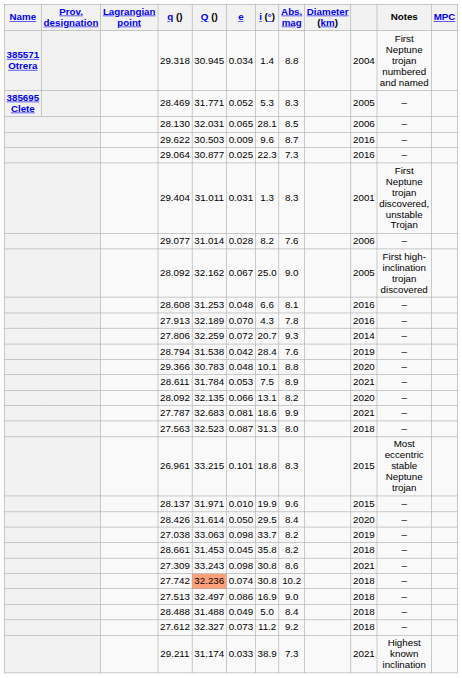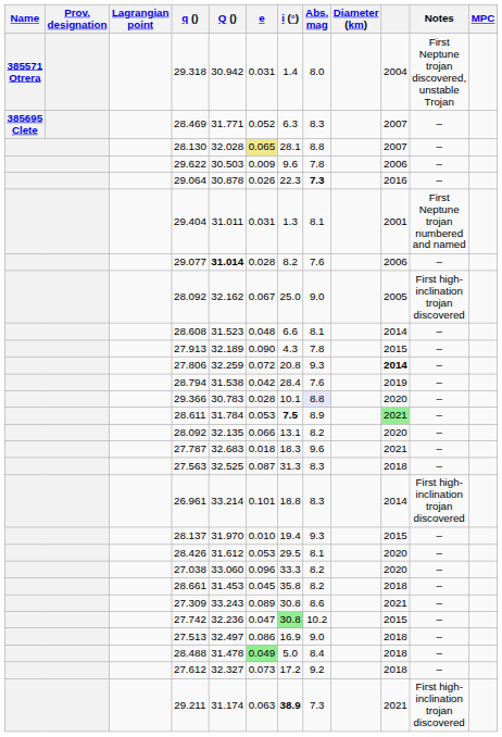 <table class="wikitable sortable plainrowheaders" style="text-align: center; margin-right: 0;">
 <tr>
 <th scope="col"><a href='#'>Name</a></th>
 <th scope="col"><a href='#'>Prov.<br>designation</a></th>
 <th scope="col"><a href='#'>Lagrangian<br>point</a></th>
 <th scope="col"><a href='#'>q</a> ()</th>
 <th scope="col"><a href='#'>Q</a> ()</th>
 <th scope="col"><a href='#'>e</a></th>
 <th scope="col"><a href='#'>i</a> (<a href='#'>°</a>)</th>
 <th scope="col"><a href='#'>Abs. mag</a></th>
 <th scope="col"><a href='#'>Diameter</a><br>(<a href='#'>km</a>)</th>
 <th scope="col"></th>
 <th scope="col" class="unsortable">Notes</th>
 <th scope="col" class="unsortable"><a href='#'>MPC</a></th>
 </tr>
 <tr>
 <th scope=row style=text-align:center><a href='#'>385571 Otrera</a></th>
 <th scope=row></th>
 <td></td>
 <td>29.318</td>
-<td>30.945</td>
-<td>0.034</td>
+<td>30.942</td>
+<td>0.031</td>
 <td>1.4</td>
-<td>8.8</td>
+<td>8.0</td>
 <td></td>
 <td>2004</td>
-<td>First Neptune trojan numbered and named</td>
+<td>First Neptune trojan discovered, unstable Trojan</td>
 <td></td>
 </tr>
 <tr>
 <th scope=row style=text-align:center><a href='#'>385695 Clete</a></th>
 <th scope=row></th>
 <td></td>
 <td>28.469</td>
 <td>31.771</td>
 <td>0.052</td>
-<td>5.3</td>
+<td>6.3</td>
 <td>8.3</td>
 <td></td>
-<td>2005</td>
+<td>2007</td>
 <td>–</td>
 <td></td>
 </tr>
 <tr>
 <th scope=row style=text-align:center colspan=2></th>
 <td></td>
 <td>28.130</td>
-<td>32.031</td>
-<td>0.065</td>
+<td>32.028</td>
+<td style="background: khaki;">0.065</td>
 <td>28.1</td>
-<td>8.5</td>
+<td>8.8</td>
 <td></td>
-<td>2006</td>
+<td>2007</td>
 <td>–</td>
 <td></td>
 </tr>
 <tr>
 <th scope=row style=text-align:center colspan=2></th>
 <td></td>
 <td>29.622</td>
 <td>30.503</td>
 <td>0.009</td>
 <td>9.6</td>
-<td>8.7</td>
+<td>7.8</td>
 <td></td>
-<td>2016</td>
+<td>2006</td>
 <td>–</td>
 <td></td>
 </tr>
 <tr>
 <th scope=row style=text-align:center colspan=2></th>
 <td></td>
 <td>29.064</td>
-<td>30.877</td>
-<td>0.025</td>
+<td>30.878</td>
+<td>0.026</td>
 <td>22.3</td>
-<td>7.3</td>
+<td><strong>7.3</strong></td>
 <td></td>
 <td>2016</td>
 <td>–</td>
 <td></td>
 </tr>
 <tr>
 <th scope=row style=text-align:center colspan=2></th>
 <td></td>
 <td>29.404</td>
 <td>31.011</td>
 <td>0.031</td>
 <td>1.3</td>
-<td>8.3</td>
+<td>8.1</td>
 <td></td>
 <td>2001</td>
-<td>First Neptune trojan discovered, unstable Trojan</td>
+<td>First Neptune trojan numbered and named</td>
 </tr>
 <tr>
 <th scope=row style=text-align:center colspan=2></th>
 <td></td>
 <td>29.077</td>
-<td>31.014</td>
+<td><strong>31.014</strong></td>
 <td>0.028</td>
 <td>8.2</td>
 <td>7.6</td>
 <td></td>
 <td>2006</td>
 <td>–</td>
 <td></td>
 </tr>
 <tr>
 <th scope=row style=text-align:center colspan=2></th>
 <td></td>
 <td>28.092</td>
 <td>32.162</td>
 <td>0.067</td>
 <td>25.0</td>
 <td>9.0</td>
 <td></td>
 <td>2005</td>
 <td>First high-inclination trojan discovered</td>
 <td></td>
 </tr>
 <tr>
 <th scope=row style=text-align:center colspan=2></th>
 <td></td>
 <td>28.608</td>
-<td>31.253</td>
+<td>31.523</td>
 <td>0.048</td>
 <td>6.6</td>
 <td>8.1</td>
 <td></td>
-<td>2016</td>
+<td>2014</td>
 <td>–</td>
 <td></td>
 </tr>
 <tr>
 <th scope=row style=text-align:center colspan=2></th>
 <td></td>
 <td>27.913</td>
 <td>32.189</td>
-<td>0.070</td>
+<td>0.090</td>
 <td>4.3</td>
 <td>7.8</td>
 <td></td>
-<td>2016</td>
+<td>2015</td>
 <td>–</td>
 <td></td>
 </tr>
 <tr>
 <th scope=row style=text-align:center colspan=2></th>
 <td></td>
 <td>27.806</td>
 <td>32.259</td>
 <td>0.072</td>
-<td>20.7</td>
+<td>20.8</td>
 <td>9.3</td>
 <td></td>
-<td>2014</td>
+<td><strong>2014</strong></td>
 <td>–</td>
 <td></td>
 </tr>
 <tr>
 <th scope=row style=text-align:center colspan=2></th>
 <td></td>
 <td>28.794</td>
 <td>31.538</td>
 <td>0.042</td>
 <td>28.4</td>
 <td>7.6</td>
 <td></td>
 <td>2019</td>
 <td>–</td>
 <td></td>
 </tr>
 <tr>
 <th scope=row style=text-align:center colspan=2></th>
 <td></td>
 <td>29.366</td>
 <td>30.783</td>
-<td>0.048</td>
+<td>0.028</td>
 <td>10.1</td>
-<td>8.8</td>
+<td style="background: lavender;">8.8</td>
 <td></td>
 <td>2020</td>
 <td>–</td>
 <td></td>
 </tr>
 <tr>
 <th scope=row style=text-align:center colspan=2></th>
 <td></td>
 <td>28.611</td>
 <td>31.784</td>
 <td>0.053</td>
-<td>7.5</td>
+<td><strong>7.5</strong></td>
 <td>8.9</td>
 <td></td>
-<td>2021</td>
+<td style="background: lightgreen;">2021</td>
 <td>–</td>
 <td></td>
 </tr>
 <tr>
 <th scope=row style=text-align:center colspan=2></th>
 <td></td>
 <td>28.092</td>
 <td>32.135</td>
 <td>0.066</td>
 <td>13.1</td>
 <td>8.2</td>
 <td></td>
 <td>2020</td>
 <td>–</td>
 <td></td>
 </tr>
 <tr>
 <th scope=row style=text-align:center colspan=2></th>
 <td></td>
 <td>27.787</td>
 <td>32.683</td>
-<td>0.081</td>
-<td>18.6</td>
-<td>9.9</td>
+<td>0.018</td>
+<td>18.3</td>
+<td>9.6</td>
 <td></td>
 <td>2021</td>
 <td>–</td>
 <td></td>
 </tr>
 <tr>
 <th scope=row style=text-align:center colspan=2></th>
 <td></td>
 <td>27.563</td>
-<td>32.523</td>
+<td>32.525</td>
 <td>0.087</td>
 <td>31.3</td>
-<td>8.0</td>
+<td>8.3</td>
 <td></td>
 <td>2018</td>
 <td>–</td>
 <td></td>
 </tr>
 <tr>
 <th scope=row style=text-align:center colspan=2></th>
 <td></td>
 <td>26.961</td>
-<td>33.215</td>
+<td>33.214</td>
 <td>0.101</td>
 <td>18.8</td>
 <td>8.3</td>
 <td></td>
-<td>2015</td>
-<td>Most eccentric stable Neptune trojan</td>
+<td>2014</td>
+<td>First high-inclination trojan discovered</td>
 <td></td>
 </tr>
 <tr>
 <th scope=row style=text-align:center colspan=2></th>
 <td></td>
 <td>28.137</td>
-<td>31.971</td>
+<td>31.970</td>
 <td>0.010</td>
-<td>19.9</td>
-<td>9.6</td>
+<td>19.4</td>
+<td>9.3</td>
 <td></td>
 <td>2015</td>
 <td>–</td>
 <td></td>
 </tr>
 <tr>
 <th scope=row style=text-align:center colspan=2></th>
 <td></td>
 <td>28.426</td>
-<td>31.614</td>
-<td>0.050</td>
+<td>31.612</td>
+<td>0.053</td>
 <td>29.5</td>
-<td>8.4</td>
+<td>8.1</td>
 <td></td>
 <td>2020</td>
 <td>–</td>
 <td></td>
 </tr>
 <tr>
 <th scope=row style=text-align:center colspan=2></th>
 <td></td>
 <td>27.038</td>
-<td>33.063</td>
-<td>0.098</td>
-<td>33.7</td>
+<td>33.060</td>
+<td>0.096</td>
+<td>33.3</td>
 <td>8.2</td>
 <td></td>
-<td>2019</td>
+<td>2020</td>
 <td>–</td>
 <td></td>
 </tr>
 <tr>
 <th scope=row style=text-align:center colspan=2></th>
 <td></td>
 <td>28.661</td>
 <td>31.453</td>
 <td>0.045</td>
 <td>35.8</td>
 <td>8.2</td>
 <td></td>
 <td>2018</td>
 <td>–</td>
 <td></td>
 </tr>
 <tr>
 <th scope=row style=text-align:center colspan=2></th>
 <td></td>
 <td>27.309</td>
 <td>33.243</td>
-<td>0.098</td>
+<td>0.089</td>
 <td>30.8</td>
 <td>8.6</td>
 <td></td>
 <td>2021</td>
 <td>–</td>
 <td></td>
 </tr>
 <tr>
 <th scope=row style=text-align:center colspan=2></th>
 <td></td>
 <td>27.742</td>
-<td style="background: lightsalmon;">32.236</td>
-<td>0.074</td>
-<td>30.8</td>
+<td>32.236</td>
+<td>0.047</td>
+<td style="background: lightgreen;">30.8</td>
 <td>10.2</td>
 <td></td>
-<td>2018</td>
+<td>2015</td>
 <td>–</td>
 <td></td>
 </tr>
 <tr>
 <th scope=row style=text-align:center colspan=2></th>
 <td></td>
 <td>27.513</td>
 <td>32.497</td>
 <td>0.086</td>
 <td>16.9</td>
 <td>9.0</td>
 <td></td>
 <td>2018</td>
 <td>–</td>
 <td></td>
 </tr>
 <tr>
 <th scope=row style=text-align:center colspan=2></th>
 <td></td>
 <td>28.488</td>
-<td>31.488</td>
-<td>0.049</td>
+<td>31.478</td>
+<td style="background: lightgreen;">0.049</td>
 <td>5.0</td>
 <td>8.4</td>
 <td></td>
 <td>2018</td>
 <td>–</td>
 <td></td>
 </tr>
 <tr>
 <th scope=row style=text-align:center colspan=2></th>
 <td></td>
 <td>27.612</td>
 <td>32.327</td>
 <td>0.073</td>
-<td>11.2</td>
+<td>17.2</td>
 <td>9.2</td>
 <td></td>
 <td>2018</td>
 <td>–</td>
 <td></td>
 </tr>
 <tr>
 <th scope=row style=text-align:center colspan=2></th>
 <td></td>
 <td>29.211</td>
 <td>31.174</td>
-<td>0.033</td>
-<td>38.9</td>
+<td>0.063</td>
+<td><strong>38.9</strong></td>
 <td>7.3</td>
 <td></td>
 <td>2021</td>
-<td>Highest known inclination</td>
+<td>First high-inclination trojan discovered</td>
 <td></td>
 </tr>
 </table>
